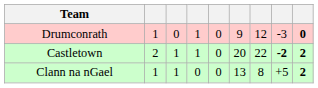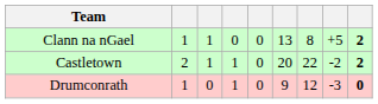 <table class="wikitable" style="text-align:center">
 <tr>
 <th width="175">Team</th>
 <th width="20"></th>
 <th width="20"></th>
 <th width="20"></th>
 <th width="20"></th>
 <th width="20"></th>
 <th width="20"></th>
 <th width="20"></th>
 <th width="20"></th>
 </tr>
+<tr bgcolor="ccffcc">
+<td>Clann na nGael</td>
+<td>1</td>
+<td>1</td>
+<td>0</td>
+<td>0</td>
+<td>13</td>
+<td>8</td>
+<td>+5</td>
+<td><strong>2</strong></td>
+</tr>
+<tr bgcolor="ccffcc">
+<td>Castletown</td>
+<td>2</td>
+<td>1</td>
+<td>1</td>
+<td>0</td>
+<td>20</td>
+<td>22</td>
+<td>-2</td>
+<td><strong>2</strong></td>
+</tr>
 <tr bgcolor="ffcccc">
 <td>Drumconrath</td>
 <td>1</td>
 <td>0</td>
 <td>1</td>
 <td>0</td>
 <td>9</td>
 <td>12</td>
 <td>-3</td>
 <td><strong>0</strong></td>
 </tr>
-<tr bgcolor="ccffcc">
-<td>Castletown</td>
-<td>2</td>
-<td>1</td>
-<td>1</td>
-<td>0</td>
-<td>20</td>
-<td>22</td>
-<td><strong>-2</strong></td>
-<td><strong>2</strong></td>
-</tr>
-<tr bgcolor="ccffcc">
-<td>Clann na nGael</td>
-<td>1</td>
-<td>1</td>
-<td>0</td>
-<td>0</td>
-<td>13</td>
-<td>8</td>
-<td>+5</td>
-<td><strong>2</strong></td>
-</tr>
 </table>
